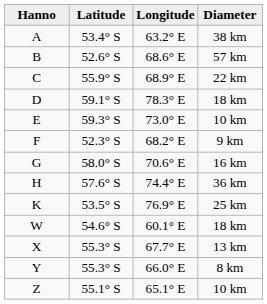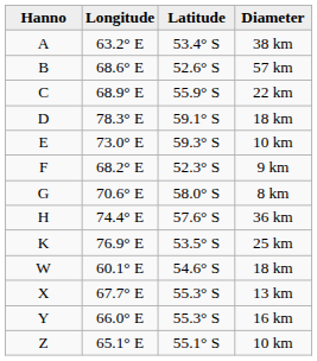 <table class="wikitable">
 <tr>
 <th width="25%" style="background:#eeeeee;">Hanno</th>
+<th width="25%" style="background:#eeeeee;">Longitude</th>
 <th width="25%" style="background:#eeeeee;">Latitude</th>
-<th width="25%" style="background:#eeeeee;">Longitude</th>
 <th width="25%" style="background:#eeeeee;">Diameter</th>
 </tr>
 <tr>
 <td align="center">A</td>
+<td align="center">63.2° E</td>
 <td align="center">53.4° S</td>
-<td align="center">63.2° E</td>
 <td align="center">38 km</td>
 </tr>
 <tr>
 <td align="center">B</td>
+<td align="center">68.6° E</td>
 <td align="center">52.6° S</td>
-<td align="center">68.6° E</td>
 <td align="center">57 km</td>
 </tr>
 <tr>
 <td align="center">C</td>
+<td align="center">68.9° E</td>
 <td align="center">55.9° S</td>
-<td align="center">68.9° E</td>
 <td align="center">22 km</td>
 </tr>
 <tr>
 <td align="center">D</td>
+<td align="center">78.3° E</td>
 <td align="center">59.1° S</td>
-<td align="center">78.3° E</td>
 <td align="center">18 km</td>
 </tr>
 <tr>
 <td align="center">E</td>
+<td align="center">73.0° E</td>
 <td align="center">59.3° S</td>
-<td align="center">73.0° E</td>
 <td align="center">10 km</td>
 </tr>
 <tr>
 <td align="center">F</td>
+<td align="center">68.2° E</td>
 <td align="center">52.3° S</td>
-<td align="center">68.2° E</td>
 <td align="center">9 km</td>
 </tr>
 <tr>
 <td align="center">G</td>
+<td align="center">70.6° E</td>
 <td align="center">58.0° S</td>
-<td align="center">70.6° E</td>
-<td align="center">16 km</td>
+<td align="center">8 km</td>
 </tr>
 <tr>
 <td align="center">H</td>
+<td align="center">74.4° E</td>
 <td align="center">57.6° S</td>
-<td align="center">74.4° E</td>
 <td align="center">36 km</td>
 </tr>
 <tr>
 <td align="center">K</td>
+<td align="center">76.9° E</td>
 <td align="center">53.5° S</td>
-<td align="center">76.9° E</td>
 <td align="center">25 km</td>
 </tr>
 <tr>
 <td align="center">W</td>
+<td align="center">60.1° E</td>
 <td align="center">54.6° S</td>
-<td align="center">60.1° E</td>
 <td align="center">18 km</td>
 </tr>
 <tr>
 <td align="center">X</td>
+<td align="center">67.7° E</td>
 <td align="center">55.3° S</td>
-<td align="center">67.7° E</td>
 <td align="center">13 km</td>
 </tr>
 <tr>
 <td align="center">Y</td>
+<td align="center">66.0° E</td>
 <td align="center">55.3° S</td>
-<td align="center">66.0° E</td>
-<td align="center">8 km</td>
+<td align="center">16 km</td>
 </tr>
 <tr>
 <td align="center">Z</td>
+<td align="center">65.1° E</td>
 <td align="center">55.1° S</td>
-<td align="center">65.1° E</td>
 <td align="center">10 km</td>
 </tr>
 </table>
